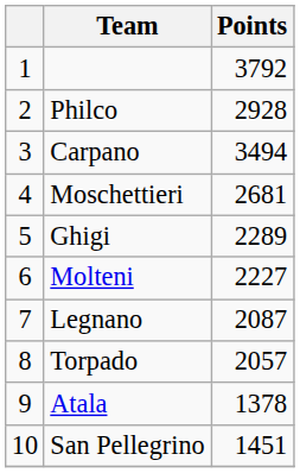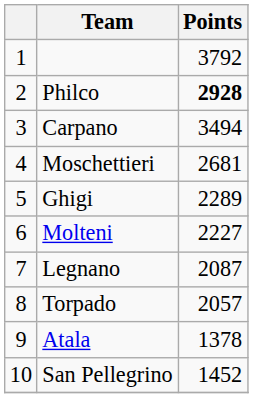 <table class="wikitable">
 <tr>
 <th></th>
 <th>Team</th>
 <th>Points</th>
 </tr>
 <tr>
 <td style="text-align:center">1</td>
 <td></td>
 <td align="right">3792</td>
 </tr>
 <tr>
 <td style="text-align:center">2</td>
 <td>Philco</td>
-<td align="right">2928</td>
+<td align="right"><strong>2928</strong></td>
 </tr>
 <tr>
 <td style="text-align:center">3</td>
 <td>Carpano</td>
 <td align="right">3494</td>
 </tr>
 <tr>
 <td style="text-align:center">4</td>
 <td>Moschettieri</td>
 <td align="right">2681</td>
 </tr>
 <tr>
 <td style="text-align:center">5</td>
 <td>Ghigi</td>
 <td align="right">2289</td>
 </tr>
 <tr>
 <td style="text-align:center">6</td>
 <td><a href='#'>Molteni</a></td>
 <td align="right">2227</td>
 </tr>
 <tr>
 <td style="text-align:center">7</td>
 <td>Legnano</td>
 <td align="right">2087</td>
 </tr>
 <tr>
 <td style="text-align:center">8</td>
 <td>Torpado</td>
 <td align="right">2057</td>
 </tr>
 <tr>
 <td style="text-align:center">9</td>
 <td><a href='#'>Atala</a></td>
 <td align="right">1378</td>
 </tr>
 <tr>
 <td style="text-align:center">10</td>
 <td>San Pellegrino</td>
-<td align="right">1451</td>
+<td align="right">1452</td>
 </tr>
 <tr>
 </tr>
 </table>
